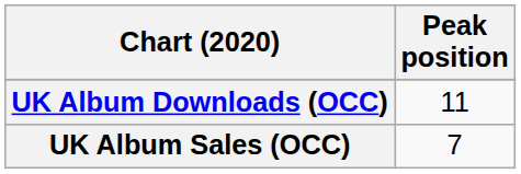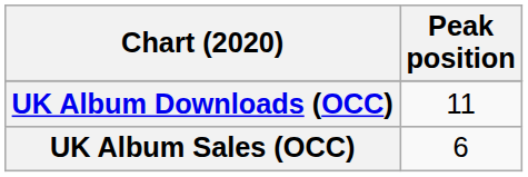 <table class="wikitable sortable plainrowheaders" style="text-align:center">
 <tr>
 <th>Chart (2020)</th>
 <th>Peak<br>position</th>
 </tr>
 <tr>
 </tr>
 <tr>
 </tr>
 <tr>
 <th scope="row"><a href='#'>UK Album Downloads</a> (<a href='#'>OCC</a>)</th>
 <td>11</td>
 </tr>
 <tr>
 <th scope="row">UK Album Sales (OCC)</th>
-<td>7</td>
+<td>6</td>
 </tr>
 </table>
